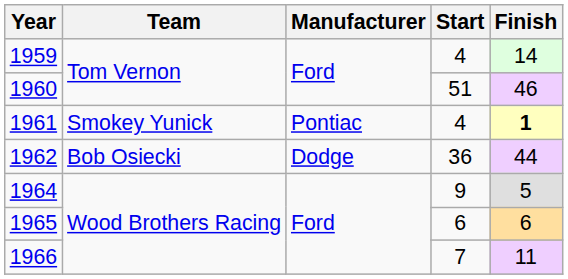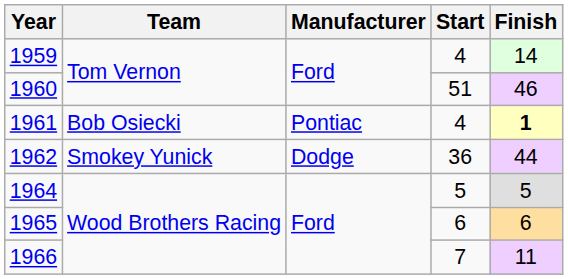 <table class="wikitable" style="font-size: 90%;">
 <tr>
 <th>Year</th>
 <th>Team</th>
 <th>Manufacturer</th>
 <th>Start</th>
 <th>Finish</th>
 </tr>
 <tr>
 <td><a href='#'>1959</a></td>
 <td rowspan=2><a href='#'>Tom Vernon</a></td>
 <td rowspan=2><a href='#'>Ford</a></td>
 <td align=center>4</td>
 <td align=center style="background:#DFFFDF;">14</td>
 </tr>
 <tr>
 <td><a href='#'>1960</a></td>
 <td align=center>51</td>
 <td align=center style="background:#EFCFFF;">46</td>
 </tr>
 <tr>
 <td><a href='#'>1961</a></td>
-<td><a href='#'>Smokey Yunick</a></td>
+<td><a href='#'>Bob Osiecki</a></td>
 <td><a href='#'>Pontiac</a></td>
 <td align=center>4</td>
 <td align=center style="background:#FFFFBF;"><strong>1</strong></td>
 </tr>
 <tr>
 <td><a href='#'>1962</a></td>
-<td><a href='#'>Bob Osiecki</a></td>
+<td><a href='#'>Smokey Yunick</a></td>
 <td><a href='#'>Dodge</a></td>
 <td align=center>36</td>
 <td align=center style="background:#EFCFFF;">44</td>
 </tr>
 <tr>
 <td><a href='#'>1964</a></td>
 <td rowspan=3><a href='#'>Wood Brothers Racing</a></td>
 <td rowspan=3><a href='#'>Ford</a></td>
-<td align=center>9</td>
+<td align=center>5</td>
 <td align=center style="background:#DFDFDF;">5</td>
 </tr>
 <tr>
 <td><a href='#'>1965</a></td>
 <td align=center>6</td>
 <td align=center style="background:#FFDF9F;">6</td>
 </tr>
 <tr>
 <td><a href='#'>1966</a></td>
 <td align=center>7</td>
 <td align=center style="background:#EFCFFF;">11</td>
 </tr>
 </table>
